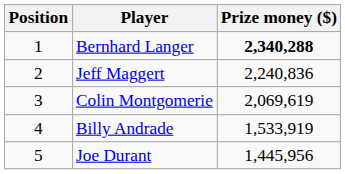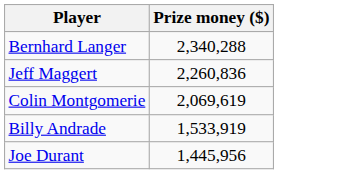 <table class="wikitable">
 <tr>
-<th>Position</th>
 <th>Player</th>
 <th>Prize money ($)</th>
 </tr>
 <tr>
-<td align=center>1</td>
 <td> <a href='#'>Bernhard Langer</a></td>
-<td align=center><strong>2,340,288</strong></td>
+<td align=center>2,340,288</td>
 </tr>
 <tr>
-<td align=center>2</td>
 <td> <a href='#'>Jeff Maggert</a></td>
-<td align=center>2,240,836</td>
+<td align=center>2,260,836</td>
 </tr>
 <tr>
-<td align=center>3</td>
 <td> <a href='#'>Colin Montgomerie</a></td>
 <td align=center>2,069,619</td>
 </tr>
 <tr>
-<td align=center>4</td>
 <td> <a href='#'>Billy Andrade</a></td>
 <td align=center>1,533,919</td>
 </tr>
 <tr>
-<td align=center>5</td>
 <td> <a href='#'>Joe Durant</a></td>
 <td align=center>1,445,956</td>
 </tr>
 </table>
